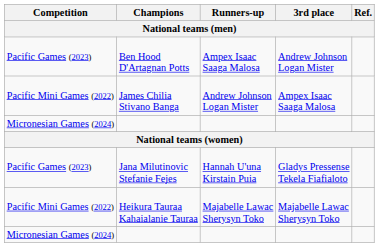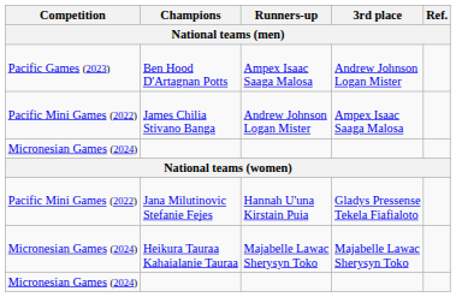 <table class="wikitable">
 <tr>
 <th>Competition</th>
 <th>Champions</th>
 <th>Runners-up</th>
 <th>3rd place</th>
 <th>Ref.</th>
 </tr>
 <tr>
 <th colspan=5>National teams (men)</th>
 </tr>
 <tr>
 <td><a href='#'>Pacific Games</a> <small>(<a href='#'>2023</a>)</small></td>
 <td><br><a href='#'>Ben Hood</a><br><a href='#'>D'Artagnan Potts</a></td>
 <td><br><a href='#'>Ampex Isaac</a><br><a href='#'>Saaga Malosa</a></td>
 <td><br><a href='#'>Andrew Johnson</a><br><a href='#'>Logan Mister</a></td>
 <td align=center></td>
 </tr>
 <tr>
 <td><a href='#'>Pacific Mini Games</a> <small>(<a href='#'>2022</a>)</small></td>
 <td><br><a href='#'>James Chilia</a><br><a href='#'>Stivano Banga</a></td>
 <td><br><a href='#'>Andrew Johnson</a><br><a href='#'>Logan Mister</a></td>
 <td><br><a href='#'>Ampex Isaac</a><br><a href='#'>Saaga Malosa</a></td>
 <td align=center></td>
 </tr>
 <tr>
 <td><a href='#'>Micronesian Games</a> <small>(<a href='#'>2024</a>)</small></td>
 <td></td>
 <td></td>
 <td></td>
 <td align=center></td>
 </tr>
 <tr>
 <th colspan=5>National teams (women)</th>
 </tr>
 <tr>
-<td><a href='#'>Pacific Games</a> <small>(<a href='#'>2023</a>)</small></td>
+<td><a href='#'>Pacific Mini Games</a> <small>(<a href='#'>2022</a>)</small></td>
 <td><br><a href='#'>Jana Milutinovic</a><br><a href='#'>Stefanie Fejes</a></td>
 <td><br><a href='#'>Hannah U'una</a><br><a href='#'>Kirstain Puia</a></td>
 <td><br><a href='#'>Gladys Pressense</a><br><a href='#'>Tekela Fiafialoto</a></td>
 <td align=center></td>
 </tr>
 <tr>
-<td><a href='#'>Pacific Mini Games</a> <small>(<a href='#'>2022</a>)</small></td>
+<td><a href='#'>Micronesian Games</a> <small>(<a href='#'>2024</a>)</small></td>
 <td><br><a href='#'>Heikura Tauraa</a><br><a href='#'>Kahaialanie Tauraa</a></td>
 <td><br><a href='#'>Majabelle Lawac</a><br><a href='#'>Sherysyn Toko</a></td>
 <td><br><a href='#'>Majabelle Lawac</a><br><a href='#'>Sherysyn Toko</a></td>
 <td align=center></td>
 </tr>
 <tr>
 <td><a href='#'>Micronesian Games</a> <small>(<a href='#'>2024</a>)</small></td>
 <td></td>
 <td></td>
 <td></td>
 <td align=center></td>
 </tr>
 </table>
